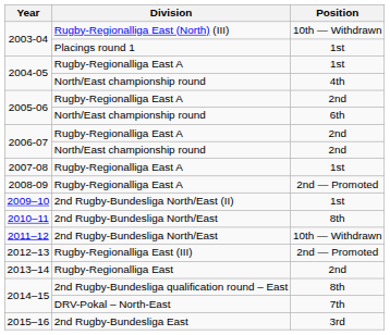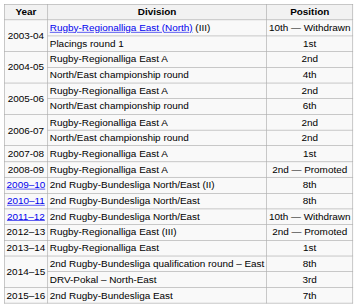 <table class="wikitable">
 <tr>
 <th>Year</th>
 <th>Division</th>
 <th>Position</th>
 </tr>
 <tr align="center">
 <td rowspan=2>2003-04</td>
 <td align="left"><a href='#'>Rugby-Regionalliga East (North)</a> (III)</td>
 <td>10th — Withdrawn</td>
 </tr>
 <tr align="center">
 <td align="left">Placings round 1</td>
 <td>1st</td>
 </tr>
 <tr align="center">
 <td rowspan=2>2004-05</td>
 <td align="left">Rugby-Regionalliga East A</td>
-<td>1st</td>
+<td>2nd</td>
 </tr>
 <tr align="center">
 <td align="left">North/East championship round</td>
 <td>4th</td>
 </tr>
 <tr align="center">
 <td rowspan=2>2005-06</td>
 <td align="left">Rugby-Regionalliga East A</td>
 <td>2nd</td>
 </tr>
 <tr align="center">
 <td align="left">North/East championship round</td>
 <td>6th</td>
 </tr>
 <tr align="center">
 <td rowspan=2>2006-07</td>
 <td align="left">Rugby-Regionalliga East A</td>
 <td>2nd</td>
 </tr>
 <tr align="center">
 <td align="left">North/East championship round</td>
 <td>2nd</td>
 </tr>
 <tr align="center">
 <td>2007-08</td>
 <td align="left">Rugby-Regionalliga East A</td>
 <td>1st</td>
 </tr>
 <tr align="center">
 <td>2008-09</td>
 <td align="left">Rugby-Regionalliga East A</td>
 <td>2nd — Promoted</td>
 </tr>
 <tr align="center">
 <td><a href='#'>2009–10</a></td>
 <td align="left">2nd Rugby-Bundesliga North/East (II)</td>
-<td>1st</td>
+<td>8th</td>
 </tr>
 <tr align="center">
 <td><a href='#'>2010–11</a></td>
 <td align="left">2nd Rugby-Bundesliga North/East</td>
 <td>8th</td>
 </tr>
 <tr align="center">
 <td><a href='#'>2011–12</a></td>
 <td align="left">2nd Rugby-Bundesliga North/East</td>
 <td>10th — Withdrawn</td>
 </tr>
 <tr align="center">
 <td>2012–13</td>
 <td align="left">Rugby-Regionalliga East (III)</td>
 <td>2nd — Promoted</td>
 </tr>
 <tr align="center">
 <td>2013–14</td>
 <td align="left">Rugby-Regionalliga East</td>
-<td>2nd</td>
+<td>1st</td>
 </tr>
 <tr align="center">
 <td rowspan=2>2014–15</td>
 <td align="left">2nd Rugby-Bundesliga qualification round – East</td>
 <td>8th</td>
 </tr>
 <tr align="center">
 <td align="left">DRV-Pokal – North-East</td>
-<td>7th</td>
+<td>3rd</td>
 </tr>
 <tr align="center">
 <td>2015–16</td>
 <td align="left">2nd Rugby-Bundesliga East</td>
-<td>3rd</td>
+<td>7th</td>
 </tr>
 </table>
